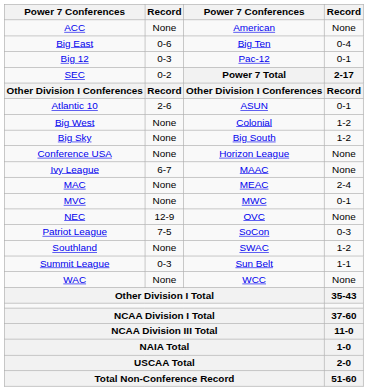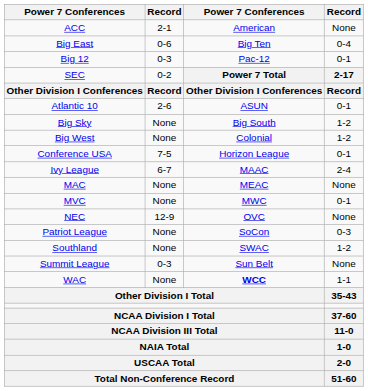 <table class="wikitable" style="text-align:center">
 <tr>
 <th>Power 7 Conferences</th>
 <th>Record</th>
 <th>Power 7 Conferences</th>
 <th>Record</th>
 </tr>
 <tr>
 <td><a href='#'>ACC</a></td>
-<td>None</td>
+<td>2-1</td>
 <td><a href='#'>American</a></td>
 <td>None</td>
 </tr>
 <tr>
 <td><a href='#'>Big East</a></td>
 <td>0-6</td>
 <td><a href='#'>Big Ten</a></td>
 <td>0-4</td>
 </tr>
 <tr>
 <td><a href='#'>Big 12</a></td>
 <td>0-3</td>
 <td><a href='#'>Pac-12</a></td>
 <td>0-1</td>
 </tr>
 <tr>
 <td><a href='#'>SEC</a></td>
 <td>0-2</td>
 <th>Power 7 Total</th>
 <th>2-17</th>
 </tr>
 <tr>
 <th>Other Division I Conferences</th>
 <th>Record</th>
 <th>Other Division I Conferences</th>
 <th>Record</th>
 </tr>
 <tr>
 <td><a href='#'>Atlantic 10</a></td>
 <td>2-6</td>
 <td><a href='#'>ASUN</a></td>
 <td>0-1</td>
 </tr>
 <tr>
+<td><a href='#'>Big Sky</a></td>
+<td>None</td>
+<td><a href='#'>Big South</a></td>
+<td>1-2</td>
+</tr>
+<tr>
 <td><a href='#'>Big West</a></td>
 <td>None</td>
 <td><a href='#'>Colonial</a></td>
 <td>1-2</td>
 </tr>
 <tr>
-<td><a href='#'>Big Sky</a></td>
-<td>None</td>
-<td><a href='#'>Big South</a></td>
-<td>1-2</td>
-</tr>
-<tr>
 <td><a href='#'>Conference USA</a></td>
-<td>None</td>
+<td>7-5</td>
 <td><a href='#'>Horizon League</a></td>
-<td>None</td>
+<td>0-1</td>
 </tr>
 <tr>
 <td><a href='#'>Ivy League</a></td>
 <td>6-7</td>
 <td><a href='#'>MAAC</a></td>
-<td>None</td>
+<td>2-4</td>
 </tr>
 <tr>
 <td><a href='#'>MAC</a></td>
 <td>None</td>
 <td><a href='#'>MEAC</a></td>
-<td>2-4</td>
+<td>None</td>
 </tr>
 <tr>
 <td><a href='#'>MVC</a></td>
 <td>None</td>
 <td><a href='#'>MWC</a></td>
 <td>0-1</td>
 </tr>
 <tr>
 <td><a href='#'>NEC</a></td>
 <td>12-9</td>
 <td><a href='#'>OVC</a></td>
 <td>None</td>
 </tr>
 <tr>
 <td><a href='#'>Patriot League</a></td>
-<td>7-5</td>
+<td>None</td>
 <td><a href='#'>SoCon</a></td>
 <td>0-3</td>
 </tr>
 <tr>
 <td><a href='#'>Southland</a></td>
 <td>None</td>
 <td><a href='#'>SWAC</a></td>
 <td>1-2</td>
 </tr>
 <tr>
 <td><a href='#'>Summit League</a></td>
 <td>0-3</td>
 <td><a href='#'>Sun Belt</a></td>
-<td>1-1</td>
+<td>None</td>
 </tr>
 <tr>
 <td><a href='#'>WAC</a></td>
 <td>None</td>
-<td><a href='#'>WCC</a></td>
-<td>None</td>
+<td><strong><a href='#'>WCC</a></strong></td>
+<td>1-1</td>
 </tr>
 <tr>
 <th colspan="3">Other Division I Total</th>
 <th>35-43</th>
 </tr>
 <tr>
 <td colspan="3"></td>
 <td></td>
 </tr>
 <tr>
 <th colspan="3">NCAA Division I Total</th>
 <th>37-60</th>
 </tr>
 <tr>
 <th colspan="3">NCAA Division III Total</th>
 <th>11-0</th>
 </tr>
 <tr>
 <th colspan="3">NAIA Total</th>
 <th>1-0</th>
 </tr>
 <tr>
 <th colspan="3">USCAA Total</th>
 <th>2-0</th>
 </tr>
 <tr>
 <th colspan="3">Total Non-Conference Record</th>
 <th>51-60</th>
 </tr>
 </table>
